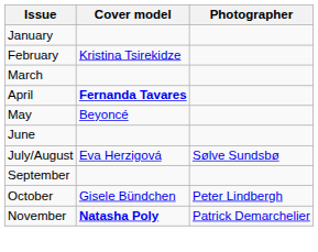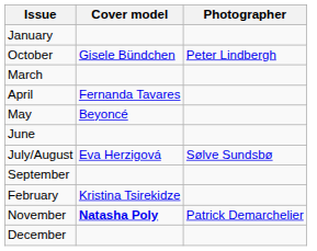 <table class="sortable wikitable">
 <tr>
 <th>Issue</th>
 <th>Cover model</th>
 <th>Photographer</th>
 </tr>
 <tr>
 <td>January</td>
 <td></td>
 <td></td>
 </tr>
 <tr>
-<td>February</td>
-<td><a href='#'>Kristina Tsirekidze</a></td>
-<td></td>
+<td>October</td>
+<td><a href='#'>Gisele Bündchen</a></td>
+<td><a href='#'>Peter Lindbergh</a></td>
 </tr>
 <tr>
 <td>March</td>
 <td></td>
 <td></td>
 </tr>
 <tr>
 <td>April</td>
-<td><strong><a href='#'>Fernanda Tavares</a></strong></td>
+<td><a href='#'>Fernanda Tavares</a></td>
 <td></td>
 </tr>
 <tr>
 <td>May</td>
 <td><a href='#'>Beyoncé</a></td>
 <td></td>
 </tr>
 <tr>
 <td>June</td>
 <td></td>
 <td></td>
 </tr>
 <tr>
 <td>July/August</td>
 <td><a href='#'>Eva Herzigová</a></td>
 <td><a href='#'>Sølve Sundsbø</a></td>
 </tr>
 <tr>
 <td>September</td>
 <td></td>
 <td></td>
 </tr>
 <tr>
-<td>October</td>
-<td><a href='#'>Gisele Bündchen</a></td>
-<td><a href='#'>Peter Lindbergh</a></td>
+<td>February</td>
+<td><a href='#'>Kristina Tsirekidze</a></td>
+<td></td>
 </tr>
 <tr>
 <td>November</td>
 <td><strong><a href='#'>Natasha Poly</a></strong></td>
 <td><a href='#'>Patrick Demarchelier</a></td>
 </tr>
+<tr>
+<td>December</td>
+<td></td>
+<td></td>
+</tr>
 </table>
